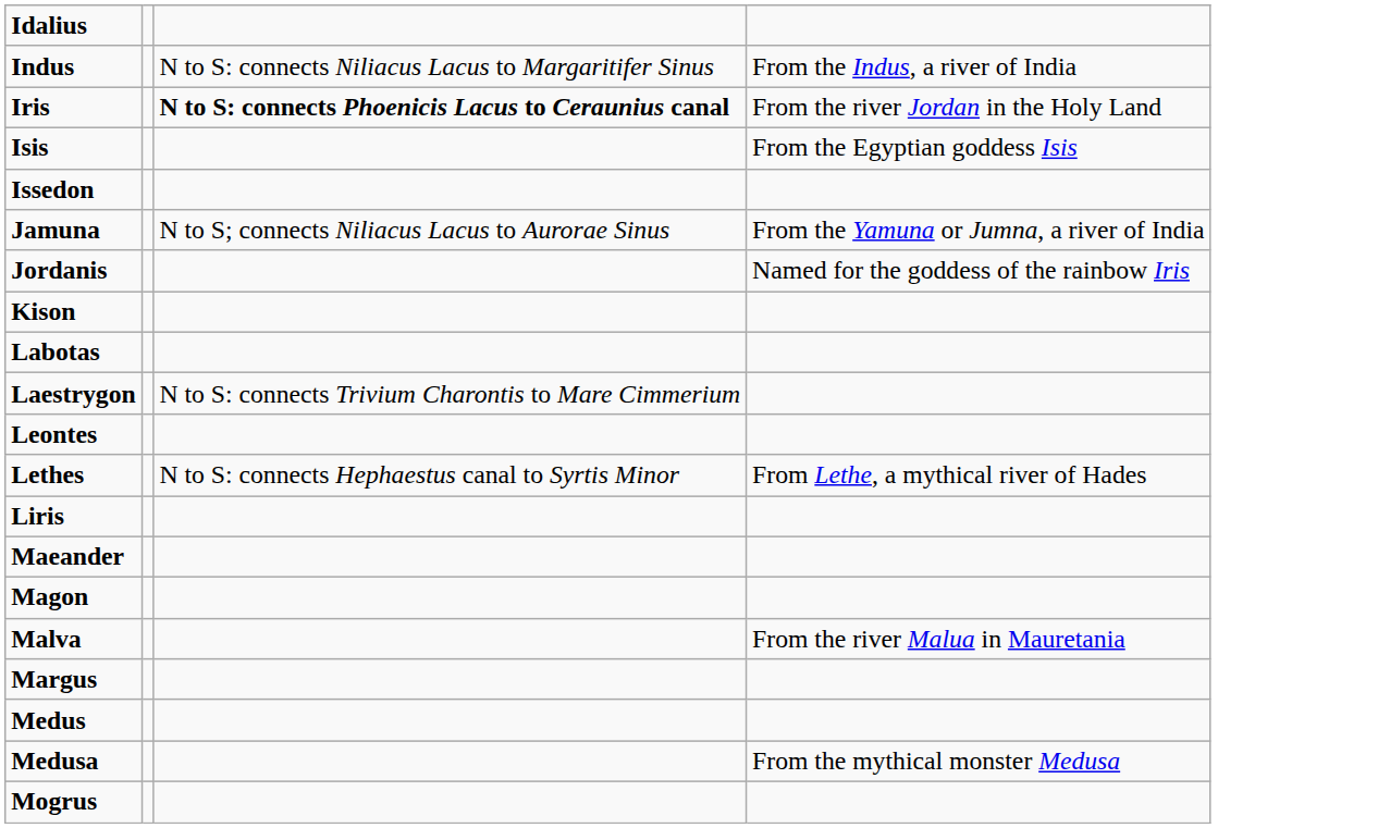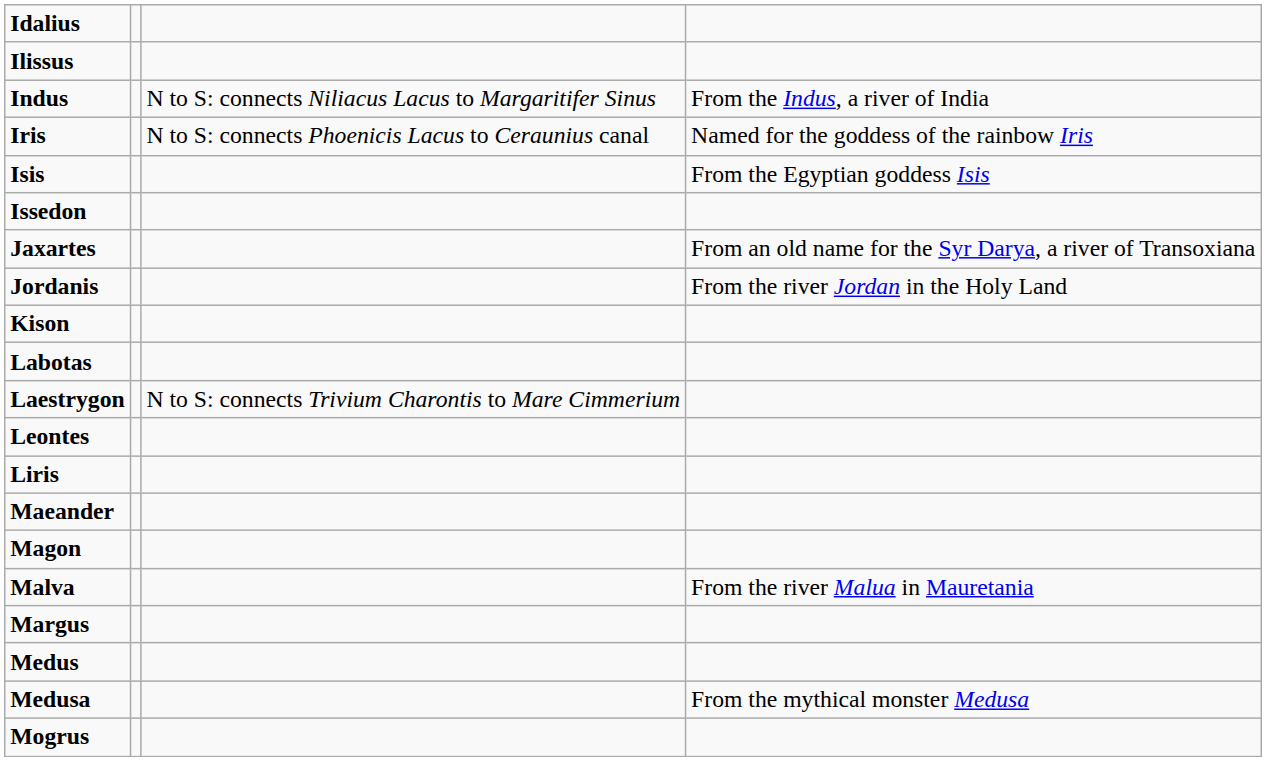 <table class="wikitable">
 <tr>
 <td><strong>Idalius</strong></td>
+<td></td>
+<td></td>
+<td></td>
+</tr>
+<tr>
+<td><strong>Ilissus</strong></td>
 <td></td>
 <td></td>
 <td></td>
 </tr>
 <tr>
 <td><strong>Indus</strong></td>
 <td></td>
 <td>N to S: connects <em>Niliacus Lacus</em> to <em>Margaritifer Sinus</em></td>
 <td>From the <em><a href='#'>Indus</a></em>, a river of India</td>
 </tr>
 <tr>
 <td><strong>Iris</strong></td>
 <td></td>
-<td><strong>N to S: connects <em>Phoenicis Lacus</em> to <em>Ceraunius</em> canal</strong></td>
-<td>From the river <em><a href='#'>Jordan</a></em> in the Holy Land</td>
+<td>N to S: connects <em>Phoenicis Lacus</em> to <em>Ceraunius</em> canal</td>
+<td>Named for the goddess of the rainbow <em><a href='#'>Iris</a></em></td>
 </tr>
 <tr>
 <td><strong>Isis</strong></td>
 <td></td>
 <td></td>
 <td>From the Egyptian goddess <em><a href='#'>Isis</a></em></td>
 </tr>
 <tr>
 <td><strong>Issedon</strong></td>
 <td></td>
 <td></td>
 <td></td>
 </tr>
 <tr>
-<td><strong>Jamuna</strong></td>
+<td><strong>Jaxartes</strong></td>
 <td></td>
-<td>N to S; connects <em>Niliacus Lacus</em> to <em>Aurorae Sinus</em></td>
-<td>From the <em><a href='#'>Yamuna</a></em> or <em>Jumna</em>, a river of India</td>
+<td></td>
+<td>From an old name for the <a href='#'>Syr Darya</a>, a river of Transoxiana</td>
 </tr>
 <tr>
 <td><strong>Jordanis</strong></td>
 <td></td>
 <td></td>
-<td>Named for the goddess of the rainbow <em><a href='#'>Iris</a></em></td>
+<td>From the river <em><a href='#'>Jordan</a></em> in the Holy Land</td>
 </tr>
 <tr>
 <td><strong>Kison</strong></td>
 <td></td>
 <td></td>
 <td></td>
 </tr>
 <tr>
 <td><strong>Labotas</strong></td>
 <td></td>
 <td></td>
 <td></td>
 </tr>
 <tr>
 <td><strong>Laestrygon</strong></td>
 <td></td>
 <td>N to S: connects <em>Trivium Charontis</em> to <em>Mare Cimmerium</em></td>
 <td></td>
 </tr>
 <tr>
 <td><strong>Leontes</strong></td>
 <td></td>
 <td></td>
 <td></td>
-</tr>
-<tr>
-<td><strong>Lethes</strong></td>
-<td></td>
-<td>N to S: connects <em>Hephaestus</em> canal to <em>Syrtis Minor</em></td>
-<td>From <em><a href='#'>Lethe</a></em>, a mythical river of Hades</td>
 </tr>
 <tr>
 <td><strong>Liris</strong></td>
 <td></td>
 <td></td>
 <td></td>
 </tr>
 <tr>
 <td><strong>Maeander</strong></td>
 <td></td>
 <td></td>
 <td></td>
 </tr>
 <tr>
 <td><strong>Magon</strong></td>
 <td></td>
 <td></td>
 <td></td>
 </tr>
 <tr>
 <td><strong>Malva</strong></td>
 <td></td>
 <td></td>
 <td>From the river <em><a href='#'>Malua</a></em> in <a href='#'>Mauretania</a></td>
 </tr>
 <tr>
 <td><strong>Margus</strong></td>
 <td></td>
 <td></td>
 <td></td>
 </tr>
 <tr>
 <td><strong>Medus</strong></td>
 <td></td>
 <td></td>
 <td></td>
 </tr>
 <tr>
 <td><strong>Medusa</strong></td>
 <td></td>
 <td></td>
 <td>From the mythical monster <em><a href='#'>Medusa</a></em></td>
 </tr>
 <tr>
 <td><strong>Mogrus</strong></td>
 <td></td>
 <td></td>
 <td></td>
 </tr>
 </table>
